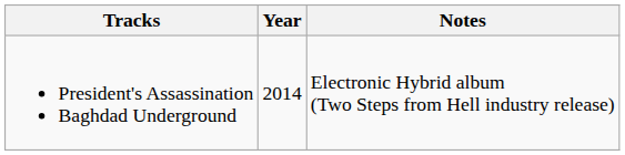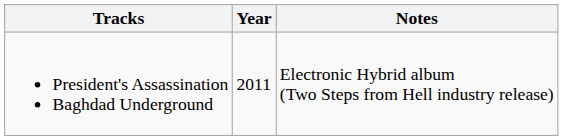 <table class="wikitable sortable">
 <tr>
 <th>Tracks</th>
 <th>Year</th>
 <th>Notes</th>
 </tr>
 <tr>
 <td><br><ul><li>President's Assassination</li><li>Baghdad Underground</li></ul></td>
-<td>2014</td>
+<td>2011</td>
 <td>Electronic Hybrid album<br>(Two Steps from Hell industry release)</td>
 </tr>
 </table>
